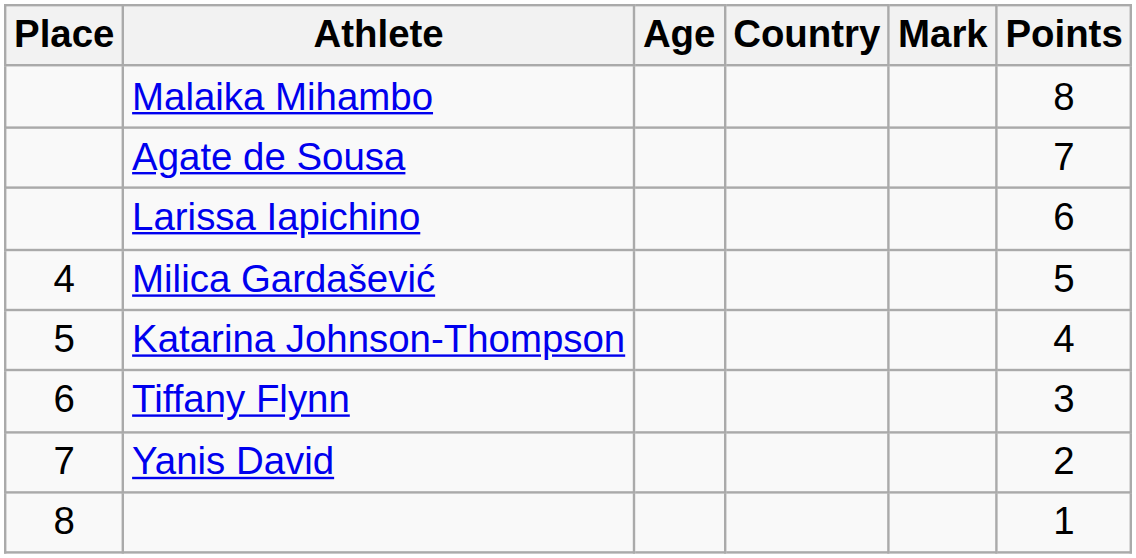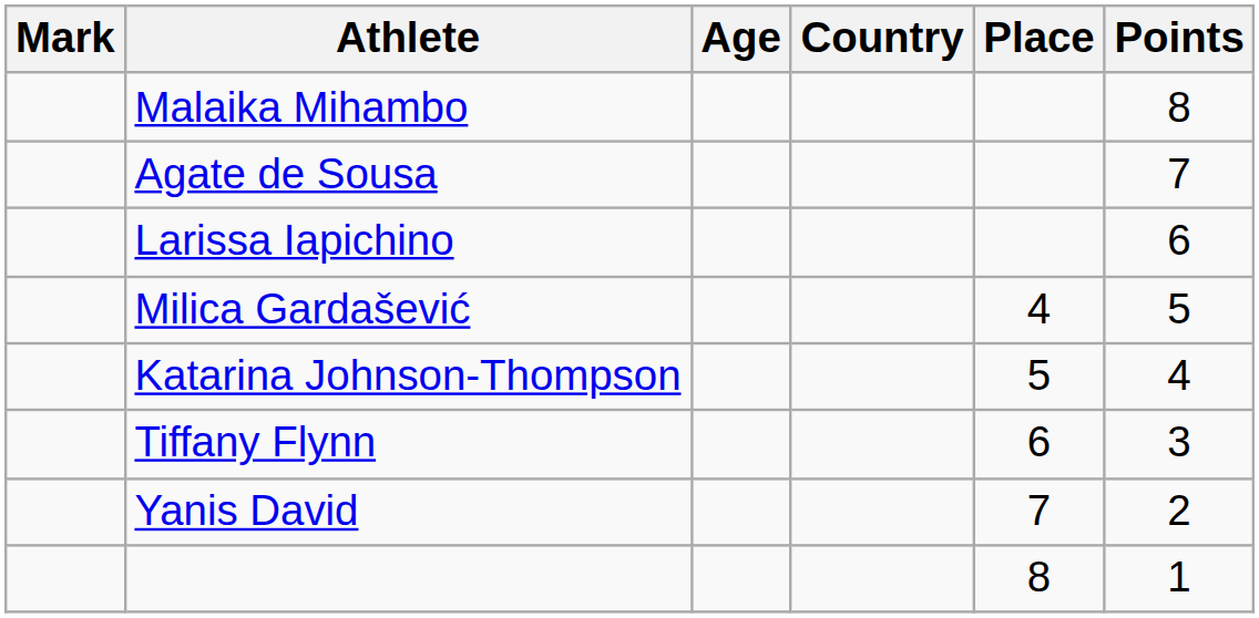 <table class="wikitable mw-datatable sortable">
 <tr>
-<th>Place</th>
+<th>Mark</th>
 <th>Athlete</th>
 <th>Age</th>
 <th>Country</th>
-<th>Mark</th>
+<th>Place</th>
 <th>Points</th>
 </tr>
 <tr>
-<td align=center></td>
+<td> </td>
 <td><a href='#'>Malaika Mihambo</a></td>
 <td></td>
 <td></td>
-<td> </td>
+<td align=center></td>
 <td align=center>8</td>
 </tr>
 <tr>
-<td align=center></td>
+<td> </td>
 <td><a href='#'>Agate de Sousa</a></td>
 <td></td>
 <td></td>
-<td> </td>
+<td align=center></td>
 <td align=center>7</td>
 </tr>
 <tr>
-<td align=center></td>
+<td> </td>
 <td><a href='#'>Larissa Iapichino</a></td>
 <td></td>
 <td></td>
-<td> </td>
+<td align=center></td>
 <td align=center>6</td>
 </tr>
 <tr>
-<td align=center>4</td>
+<td> </td>
 <td><a href='#'>Milica Gardašević</a></td>
 <td></td>
 <td></td>
-<td> </td>
+<td align=center>4</td>
 <td align=center>5</td>
 </tr>
 <tr>
-<td align=center>5</td>
+<td> </td>
 <td><a href='#'>Katarina Johnson-Thompson</a></td>
 <td></td>
 <td></td>
-<td> </td>
+<td align=center>5</td>
 <td align=center>4</td>
 </tr>
 <tr>
-<td align=center>6</td>
+<td> </td>
 <td><a href='#'>Tiffany Flynn</a></td>
 <td></td>
 <td></td>
-<td> </td>
+<td align=center>6</td>
 <td align=center>3</td>
 </tr>
 <tr>
-<td align=center>7</td>
+<td> </td>
 <td><a href='#'>Yanis David</a></td>
 <td></td>
 <td></td>
-<td> </td>
+<td align=center>7</td>
 <td align=center>2</td>
 </tr>
 <tr>
-<td align=center>8</td>
+<td> </td>
 <td></td>
 <td></td>
 <td></td>
-<td> </td>
+<td align=center>8</td>
 <td align=center>1</td>
 </tr>
 </table>
